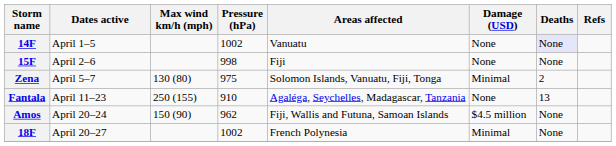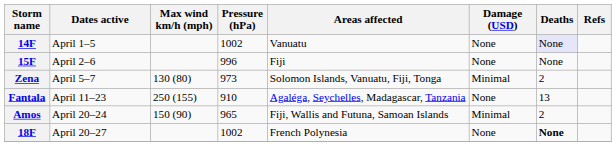 <table class="wikitable sortable">
 <tr>
 <th width="5%">Storm name</th>
 <th width="15%">Dates active</th>
 <th width="10%">Max wind<br>km/h (mph)</th>
 <th width="5%">Pressure<br>(hPa)</th>
 <th width="30%">Areas affected</th>
 <th width="10%">Damage<br>(<a href='#'>USD</a>)</th>
 <th width="5%">Deaths</th>
 <th width="5%">Refs</th>
 </tr>
 <tr>
 <th><a href='#'>14F</a></th>
 <td>April 1–5</td>
 <td></td>
 <td>1002</td>
 <td>Vanuatu</td>
 <td>None</td>
 <td style="background: lavender;">None</td>
 <td></td>
 </tr>
 <tr>
 <th><a href='#'>15F</a></th>
 <td>April 2–6</td>
 <td></td>
-<td>998</td>
+<td>996</td>
 <td>Fiji</td>
 <td>None</td>
 <td>None</td>
 <td></td>
 </tr>
 <tr>
 <th><a href='#'>Zena</a></th>
 <td>April 5–7</td>
 <td>130 (80)</td>
-<td>975</td>
+<td>973</td>
 <td>Solomon Islands, Vanuatu, Fiji, Tonga</td>
 <td>Minimal</td>
 <td>2</td>
 <td></td>
 </tr>
 <tr>
 <th><a href='#'>Fantala</a></th>
 <td>April 11–23</td>
 <td>250 (155)</td>
 <td>910</td>
 <td><a href='#'>Agaléga</a>, <a href='#'>Seychelles</a>, Madagascar, <a href='#'>Tanzania</a></td>
 <td>None</td>
 <td>13</td>
 <td></td>
 </tr>
 <tr>
 <th><a href='#'>Amos</a></th>
 <td>April 20–24</td>
 <td>150 (90)</td>
-<td>962</td>
+<td>965</td>
 <td>Fiji, Wallis and Futuna, Samoan Islands</td>
-<td>$4.5 million</td>
-<td>None</td>
+<td>Minimal</td>
+<td>2</td>
 <td></td>
 </tr>
 <tr>
 <th><a href='#'>18F</a></th>
 <td>April 20–27</td>
 <td></td>
 <td>1002</td>
 <td>French Polynesia</td>
-<td>Minimal</td>
 <td>None</td>
+<td><strong>None</strong></td>
 <td></td>
 </tr>
 <tr>
 </tr>
 </table>
